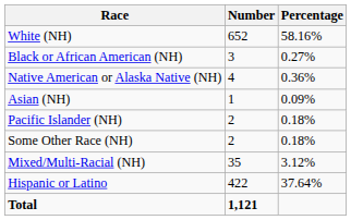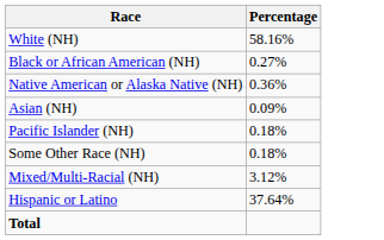 <table class="wikitable">
 <tr>
 <th>Race</th>
-<th>Number</th>
 <th>Percentage</th>
 </tr>
 <tr>
 <td><a href='#'>White</a> (NH)</td>
-<td>652</td>
 <td>58.16%</td>
 </tr>
 <tr>
 <td><a href='#'>Black or African American</a> (NH)</td>
-<td>3</td>
 <td>0.27%</td>
 </tr>
 <tr>
 <td><a href='#'>Native American</a> or <a href='#'>Alaska Native</a> (NH)</td>
-<td>4</td>
 <td>0.36%</td>
 </tr>
 <tr>
 <td><a href='#'>Asian</a> (NH)</td>
-<td>1</td>
 <td>0.09%</td>
 </tr>
 <tr>
 <td><a href='#'>Pacific Islander</a> (NH)</td>
-<td>2</td>
 <td>0.18%</td>
 </tr>
 <tr>
 <td>Some Other Race (NH)</td>
-<td>2</td>
 <td>0.18%</td>
 </tr>
 <tr>
 <td><a href='#'>Mixed/Multi-Racial</a> (NH)</td>
-<td>35</td>
 <td>3.12%</td>
 </tr>
 <tr>
 <td><a href='#'>Hispanic or Latino</a></td>
-<td>422</td>
 <td>37.64%</td>
 </tr>
 <tr>
 <td><strong>Total</strong></td>
-<td><strong>1,121</strong></td>
 <td></td>
 </tr>
 </table>
